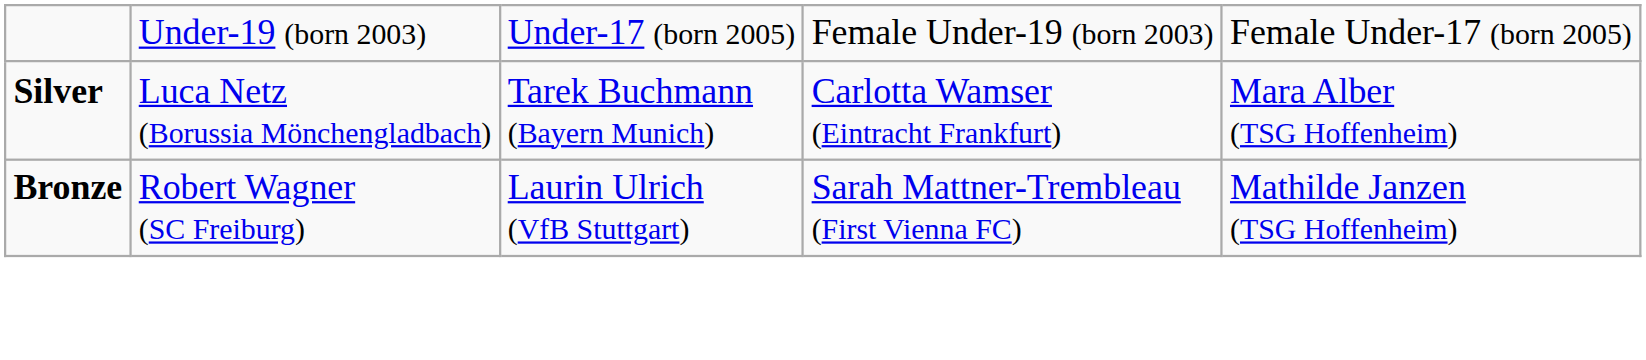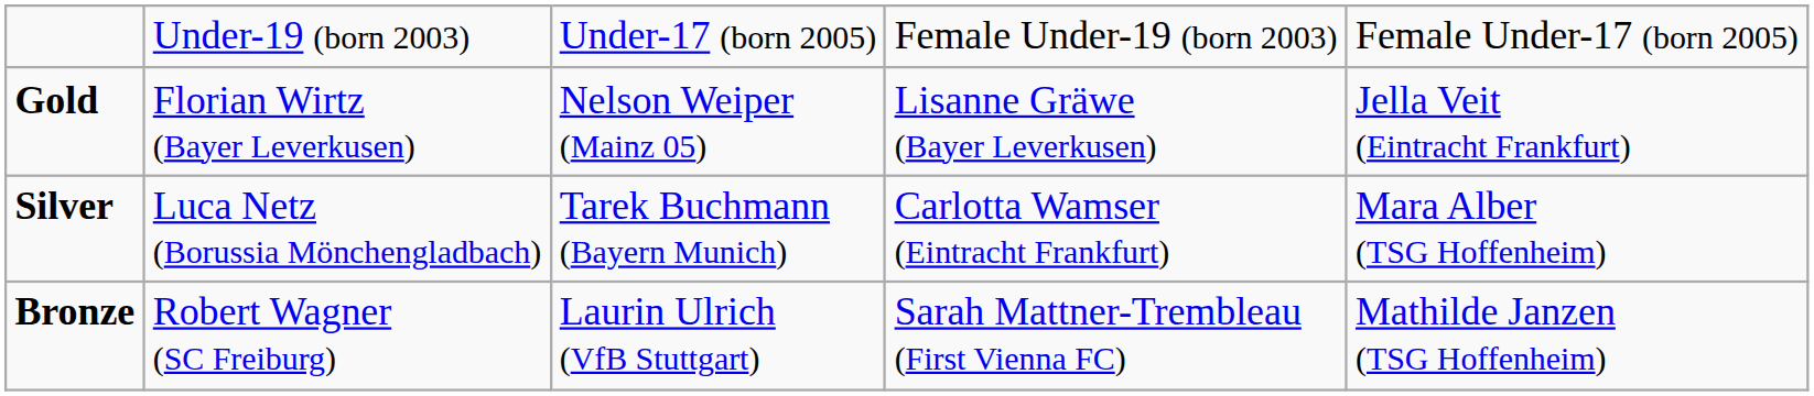 <table class="wikitable">
 <tr>
 <td></td>
 <td><a href='#'>Under-19</a> <small>(born 2003)</small></td>
 <td><a href='#'>Under-17</a> <small>(born 2005)</small></td>
 <td>Female Under-19 <small>(born 2003)</small></td>
 <td>Female Under-17 <small>(born 2005)</small></td>
+</tr>
+<tr>
+<td valign="top"><strong>Gold</strong></td>
+<td><a href='#'>Florian Wirtz</a> <br><small>(<a href='#'>Bayer Leverkusen</a>)</small></td>
+<td><a href='#'>Nelson Weiper</a> <br><small>(<a href='#'>Mainz 05</a>)</small></td>
+<td><a href='#'>Lisanne Gräwe</a> <br><small>(<a href='#'>Bayer Leverkusen</a>)</small></td>
+<td><a href='#'>Jella Veit</a> <br><small>(<a href='#'>Eintracht Frankfurt</a>)</small></td>
 </tr>
 <tr>
 <td valign="top"><strong>Silver</strong></td>
 <td><a href='#'>Luca Netz</a> <br><small>(<a href='#'>Borussia Mönchengladbach</a>)</small></td>
 <td><a href='#'>Tarek Buchmann</a> <br><small>(<a href='#'>Bayern Munich</a>)</small></td>
 <td><a href='#'>Carlotta Wamser</a> <br><small>(<a href='#'>Eintracht Frankfurt</a>)</small></td>
 <td><a href='#'>Mara Alber</a> <br><small>(<a href='#'>TSG Hoffenheim</a>)</small></td>
 </tr>
 <tr>
 <td valign="top"><strong>Bronze</strong></td>
 <td><a href='#'>Robert Wagner</a> <br><small>(<a href='#'>SC Freiburg</a>)</small></td>
 <td><a href='#'>Laurin Ulrich</a> <br><small>(<a href='#'>VfB Stuttgart</a>)</small></td>
 <td><a href='#'>Sarah Mattner-Trembleau</a> <br><small>(<a href='#'>First Vienna FC</a>)</small></td>
 <td><a href='#'>Mathilde Janzen</a> <br><small>(<a href='#'>TSG Hoffenheim</a>)</small></td>
 </tr>
 </table>
